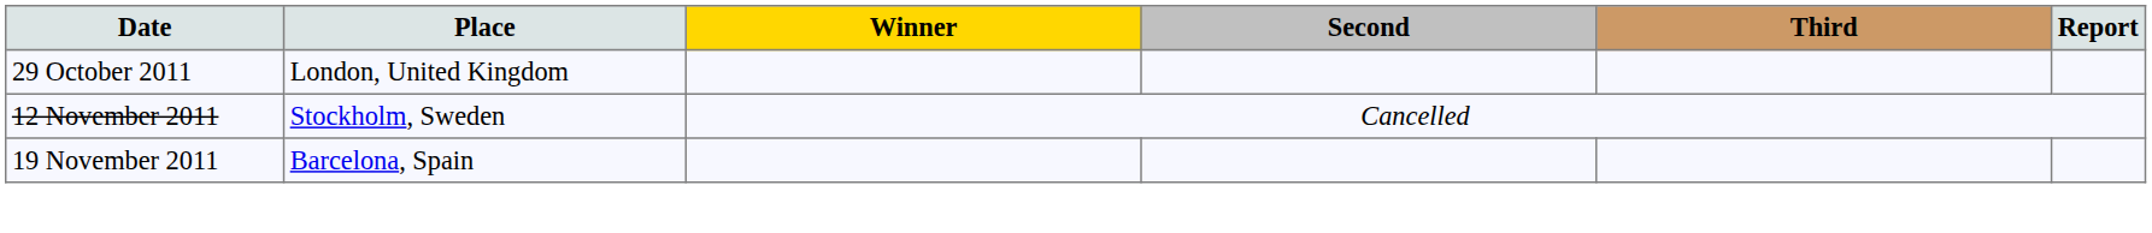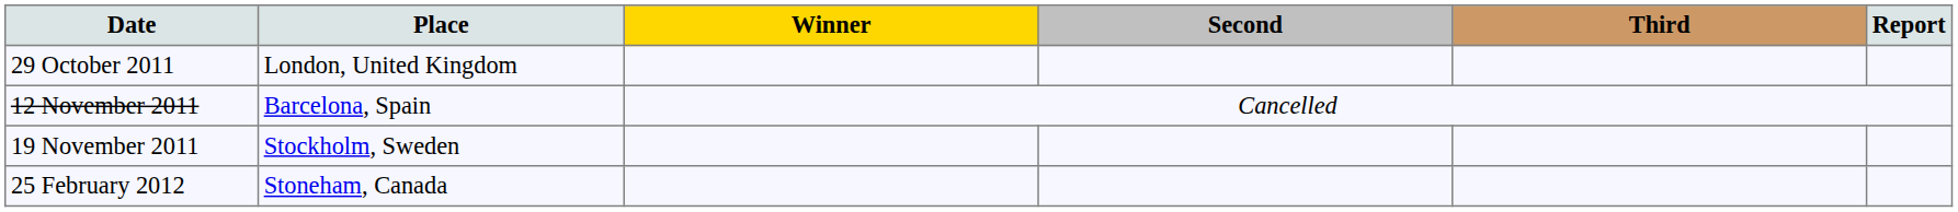 <table bgcolor="#f7f8ff" cellpadding="3" cellspacing="0" border="1" style="font-size: 95%; border: gray solid 1px; border-collapse: collapse;">
 <tr bgcolor="#CCCCCC">
 <td align="center" bgcolor="#DCE5E5" width="150"><strong>Date</strong></td>
 <td align="center" bgcolor="#DCE5E5" width="220"><strong>Place</strong></td>
 <td align="center" bgcolor="gold" width="250"><strong>Winner</strong></td>
 <td align="center" bgcolor="silver" width="250"><strong>Second</strong></td>
 <td align="center" bgcolor="CC9966" width="250"><strong>Third</strong></td>
 <td align="center" bgcolor="#DCE5E5"><strong>Report</strong></td>
 </tr>
 <tr align="left">
 <td>29 October 2011</td>
 <td> London, United Kingdom</td>
 <td></td>
 <td></td>
 <td></td>
 <td></td>
 </tr>
 <tr align="left">
 <td><s>12 November 2011</s></td>
-<td> <a href='#'>Stockholm</a>, Sweden</td>
+<td> <a href='#'>Barcelona</a>, Spain</td>
 <td colspan="4" align="center"><em>Cancelled</em></td>
 </tr>
 <tr align="left">
 <td>19 November 2011</td>
-<td> <a href='#'>Barcelona</a>, Spain</td>
+<td> <a href='#'>Stockholm</a>, Sweden</td>
+<td></td>
+<td></td>
+<td></td>
+<td></td>
+</tr>
+<tr align="left">
+<td>25 February 2012</td>
+<td> <a href='#'>Stoneham</a>, Canada</td>
 <td></td>
 <td></td>
 <td></td>
 <td></td>
 </tr>
 </table>
